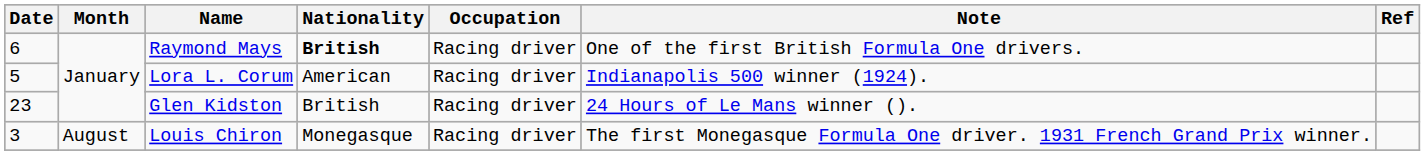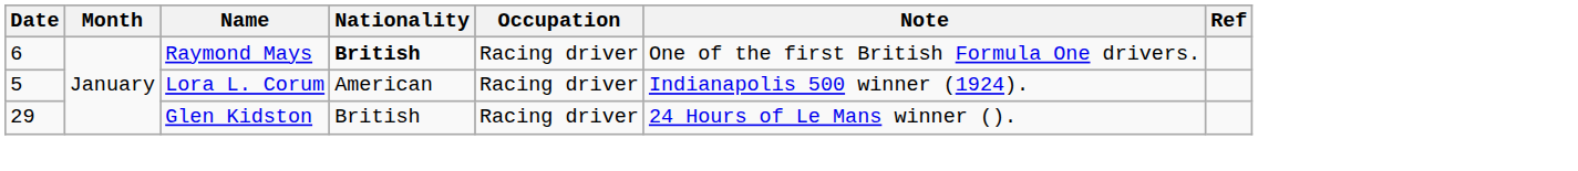 <table class="wikitable" style="font-size:85%;">
 <tr>
 <th>Date</th>
 <th>Month</th>
 <th>Name</th>
 <th>Nationality</th>
 <th>Occupation</th>
 <th>Note</th>
 <th>Ref</th>
 </tr>
 <tr>
 <td>6</td>
 <td rowspan=3>January</td>
 <td><a href='#'>Raymond Mays</a></td>
 <td><strong>British</strong></td>
 <td>Racing driver</td>
 <td>One of the first British <a href='#'>Formula One</a> drivers.</td>
 <td></td>
 </tr>
 <tr>
 <td>5</td>
 <td><a href='#'>Lora L. Corum</a></td>
 <td>American</td>
 <td>Racing driver</td>
 <td><a href='#'>Indianapolis 500</a> winner (<a href='#'>1924</a>).</td>
 <td></td>
 </tr>
 <tr>
-<td>23</td>
+<td>29</td>
 <td><a href='#'>Glen Kidston</a></td>
 <td>British</td>
 <td>Racing driver</td>
 <td><a href='#'>24 Hours of Le Mans</a> winner ().</td>
 <td></td>
 </tr>
-<tr>
-<td>3</td>
-<td>August</td>
-<td><a href='#'>Louis Chiron</a></td>
-<td>Monegasque</td>
-<td>Racing driver</td>
-<td>The first Monegasque <a href='#'>Formula One</a> driver. <a href='#'>1931 French Grand Prix</a> winner.</td>
-<td></td>
-</tr>
 </table>
